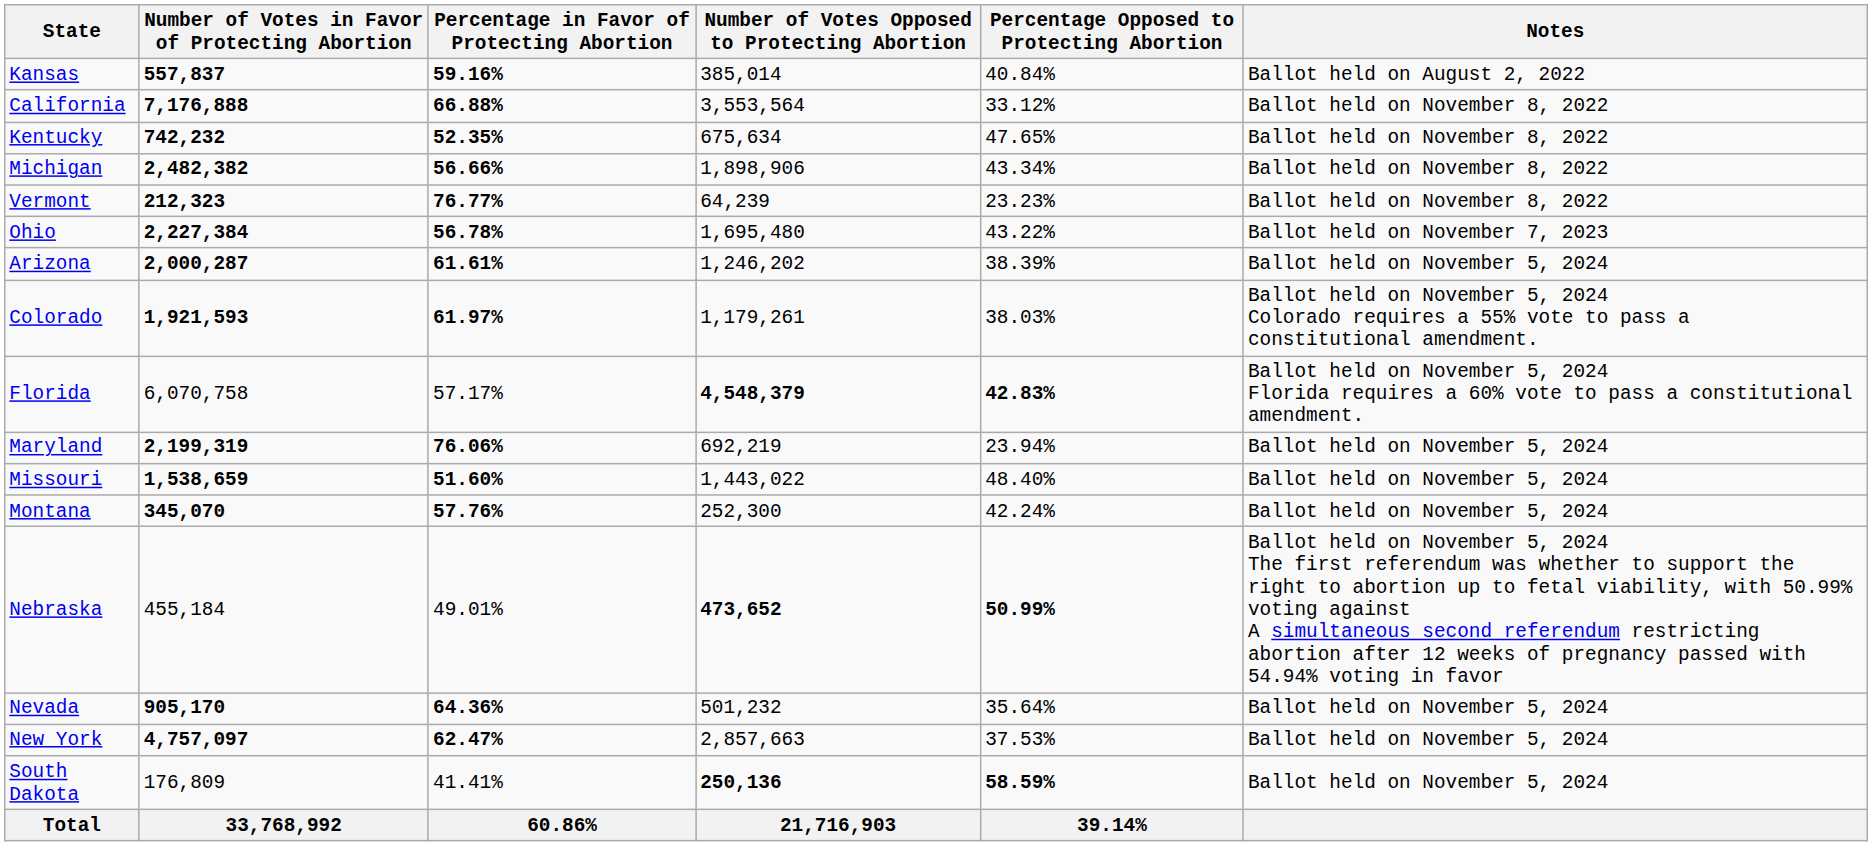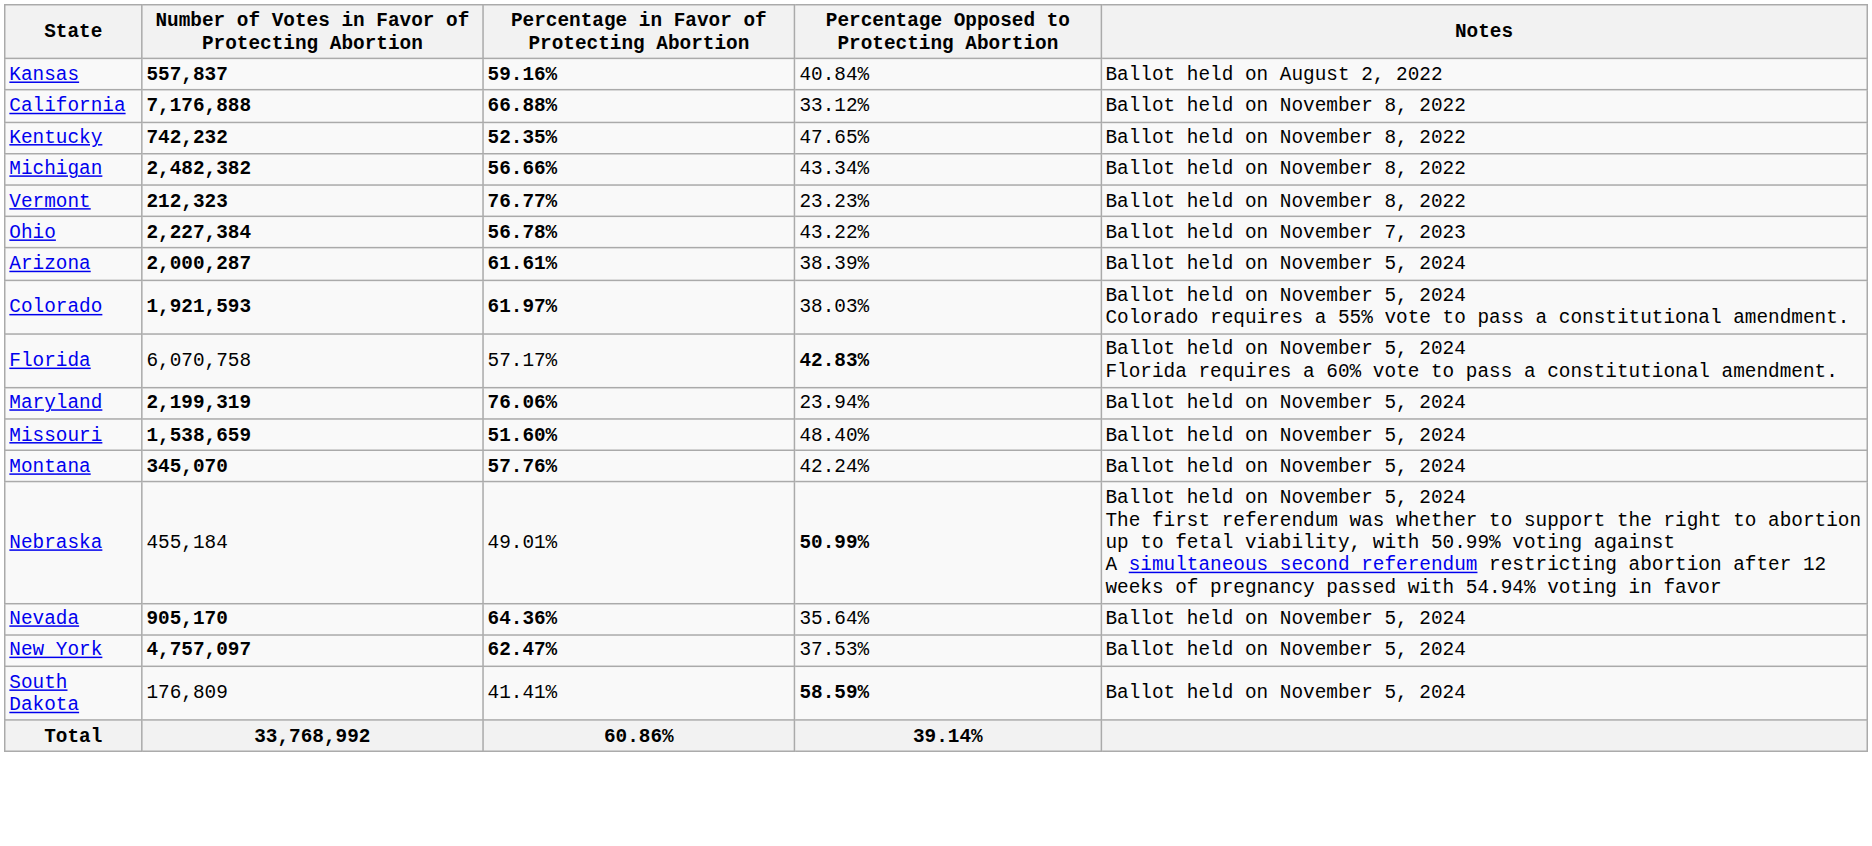 <table class="wikitable sortable mw-datable" style="vertical-align: top;">
 <tr>
 <th scope="col">State</th>
 <th scope="col">Number of Votes in Favor of Protecting Abortion</th>
 <th scope="col">Percentage in Favor of Protecting Abortion</th>
-<th scope="col">Number of Votes Opposed to Protecting Abortion</th>
 <th scope="col">Percentage Opposed to Protecting Abortion</th>
 <th scope="col">Notes</th>
 </tr>
 <tr>
 <td><a href='#'>Kansas</a></td>
 <td><strong>557,837</strong></td>
 <td><strong>59.16%</strong></td>
-<td>385,014</td>
 <td>40.84%</td>
 <td>Ballot held on August 2, 2022</td>
 </tr>
 <tr>
 <td><a href='#'>California</a></td>
 <td><strong>7,176,888</strong></td>
 <td><strong>66.88%</strong></td>
-<td>3,553,564</td>
 <td>33.12%</td>
 <td>Ballot held on November 8, 2022</td>
 </tr>
 <tr>
 <td><a href='#'>Kentucky</a></td>
 <td><strong>742,232</strong></td>
 <td><strong>52.35%</strong></td>
-<td>675,634</td>
 <td>47.65%</td>
 <td>Ballot held on November 8, 2022</td>
 </tr>
 <tr>
 <td><a href='#'>Michigan</a></td>
 <td><strong>2,482,382</strong></td>
 <td><strong>56.66%</strong></td>
-<td>1,898,906</td>
 <td>43.34%</td>
 <td>Ballot held on November 8, 2022</td>
 </tr>
 <tr>
 <td><a href='#'>Vermont</a></td>
 <td><strong>212,323</strong></td>
 <td><strong>76.77%</strong></td>
-<td>64,239</td>
 <td>23.23%</td>
 <td>Ballot held on November 8, 2022</td>
 </tr>
 <tr>
 <td><a href='#'>Ohio</a></td>
 <td><strong>2,227,384</strong></td>
 <td><strong>56.78%</strong></td>
-<td>1,695,480</td>
 <td>43.22%</td>
 <td>Ballot held on November 7, 2023</td>
 </tr>
 <tr>
 <td><a href='#'>Arizona</a></td>
 <td><strong>2,000,287</strong></td>
 <td><strong>61.61%</strong></td>
-<td>1,246,202</td>
 <td>38.39%</td>
 <td>Ballot held on November 5, 2024</td>
 </tr>
 <tr>
 <td><a href='#'>Colorado</a></td>
 <td><strong>1,921,593</strong></td>
 <td><strong>61.97%</strong></td>
-<td>1,179,261</td>
 <td>38.03%</td>
 <td>Ballot held on November 5, 2024<br>Colorado requires a 55% vote to pass a constitutional amendment.</td>
 </tr>
 <tr>
 <td><a href='#'>Florida</a></td>
 <td>6,070,758</td>
 <td>57.17%</td>
-<td><strong>4,548,379</strong></td>
 <td><strong>42.83%</strong></td>
 <td>Ballot held on November 5, 2024<br>Florida requires a 60% vote to pass a constitutional amendment.</td>
 </tr>
 <tr>
 <td><a href='#'>Maryland</a></td>
 <td><strong>2,199,319</strong></td>
 <td><strong>76.06%</strong></td>
-<td>692,219</td>
 <td>23.94%</td>
 <td>Ballot held on November 5, 2024</td>
 </tr>
 <tr>
 <td><a href='#'>Missouri</a></td>
 <td><strong>1,538,659</strong></td>
 <td><strong>51.60%</strong></td>
-<td>1,443,022</td>
 <td>48.40%</td>
 <td>Ballot held on November 5, 2024</td>
 </tr>
 <tr>
 <td><a href='#'>Montana</a></td>
 <td><strong>345,070</strong></td>
 <td><strong>57.76%</strong></td>
-<td>252,300</td>
 <td>42.24%</td>
 <td>Ballot held on November 5, 2024</td>
 </tr>
 <tr>
 <td><a href='#'>Nebraska</a></td>
 <td>455,184</td>
 <td>49.01%</td>
-<td><strong>473,652</strong></td>
 <td><strong>50.99%</strong></td>
 <td>Ballot held on November 5, 2024<br>The first referendum was whether to support the right to abortion up to fetal viability, with 50.99% voting against<br>A <a href='#'>simultaneous second referendum</a> restricting abortion after 12 weeks of pregnancy passed with 54.94% voting in favor</td>
 </tr>
 <tr>
 <td><a href='#'>Nevada</a></td>
 <td><strong>905,170</strong></td>
 <td><strong>64.36%</strong></td>
-<td>501,232</td>
 <td>35.64%</td>
 <td>Ballot held on November 5, 2024</td>
 </tr>
 <tr>
 <td><a href='#'>New York</a></td>
 <td><strong>4,757,097</strong></td>
 <td><strong>62.47%</strong></td>
-<td>2,857,663</td>
 <td>37.53%</td>
 <td>Ballot held on November 5, 2024</td>
 </tr>
 <tr>
 <td><a href='#'>South Dakota</a></td>
 <td>176,809</td>
 <td>41.41%</td>
-<td><strong>250,136</strong></td>
 <td><strong>58.59% </strong></td>
 <td>Ballot held on November 5, 2024</td>
 </tr>
 <tr>
 <th>Total</th>
 <th>33,768,992</th>
 <th>60.86%</th>
-<th>21,716,903</th>
 <th>39.14%</th>
 <th></th>
 </tr>
 </table>
